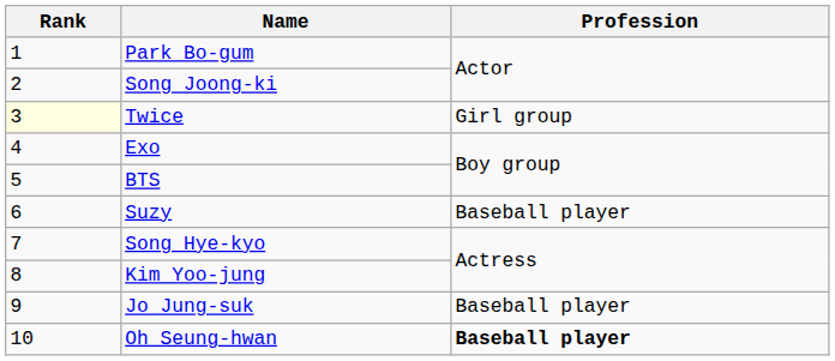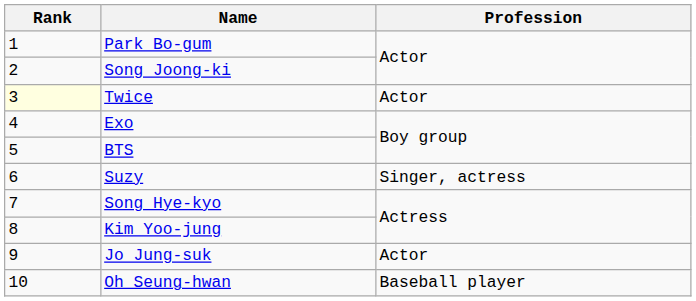 <table class="wikitable" style="width:550px">
 <tr>
 <th>Rank</th>
 <th>Name</th>
 <th>Profession</th>
 </tr>
 <tr>
 <td>1</td>
 <td><a href='#'>Park Bo-gum</a></td>
 <td rowspan="2">Actor</td>
 </tr>
 <tr>
 <td>2</td>
 <td><a href='#'>Song Joong-ki</a></td>
 </tr>
 <tr>
 <td style="background: lightyellow;">3</td>
 <td><a href='#'>Twice</a></td>
-<td>Girl group</td>
+<td>Actor</td>
 </tr>
 <tr>
 <td>4</td>
 <td><a href='#'>Exo</a></td>
 <td rowspan="2">Boy group</td>
 </tr>
 <tr>
 <td>5</td>
 <td><a href='#'>BTS</a></td>
 </tr>
 <tr>
 <td>6</td>
 <td><a href='#'>Suzy</a></td>
-<td>Baseball player</td>
+<td>Singer, actress</td>
 </tr>
 <tr>
 <td>7</td>
 <td><a href='#'>Song Hye-kyo</a></td>
 <td rowspan="2">Actress</td>
 </tr>
 <tr>
 <td>8</td>
 <td><a href='#'>Kim Yoo-jung</a></td>
 </tr>
 <tr>
 <td>9</td>
 <td><a href='#'>Jo Jung-suk</a></td>
-<td>Baseball player</td>
+<td>Actor</td>
 </tr>
 <tr>
 <td>10</td>
 <td><a href='#'>Oh Seung-hwan</a></td>
-<td><strong>Baseball player</strong></td>
+<td>Baseball player</td>
 </tr>
 </table>
